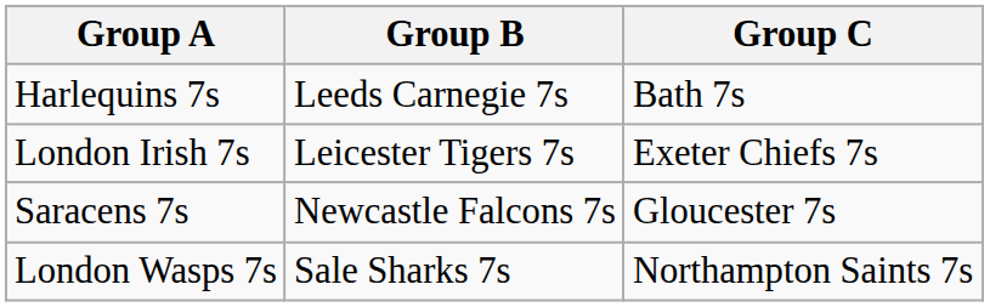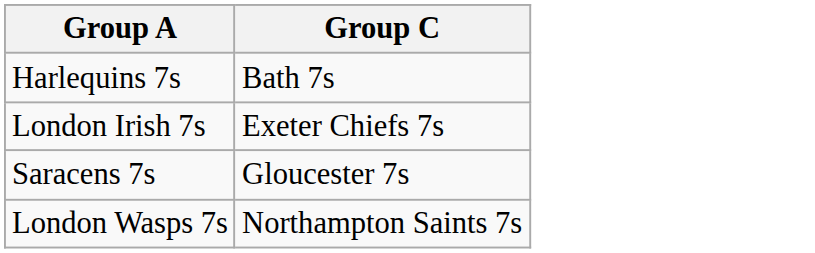 <table class="wikitable">
 <tr>
 <th rowspan="1">Group A</th>
-<th rowspan="1">Group B</th>
 <th rowspan="1">Group C</th>
 </tr>
 <tr>
 <td>Harlequins 7s</td>
-<td>Leeds Carnegie 7s</td>
 <td>Bath 7s</td>
 </tr>
 <tr>
 <td>London Irish 7s</td>
-<td>Leicester Tigers 7s</td>
 <td>Exeter Chiefs 7s</td>
 </tr>
 <tr>
 <td>Saracens 7s</td>
-<td>Newcastle Falcons 7s</td>
 <td>Gloucester 7s</td>
 </tr>
 <tr>
 <td>London Wasps 7s</td>
-<td>Sale Sharks 7s</td>
 <td>Northampton Saints 7s</td>
 </tr>
 </table>
